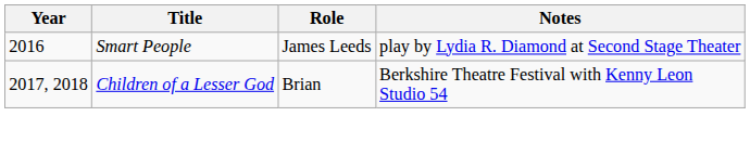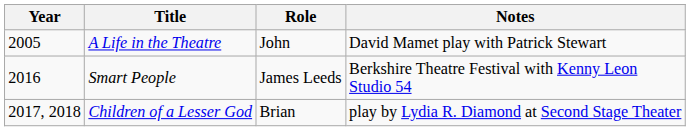 <table class="wikitable sortable">
 <tr>
 <th>Year</th>
 <th>Title</th>
 <th>Role</th>
 <th class="unsortable">Notes</th>
 </tr>
 <tr>
+<td>2005</td>
+<td data-sort-value="Life in the Theatre, A"><em><a href='#'>A Life in the Theatre</a></em></td>
+<td>John</td>
+<td>David Mamet play with Patrick Stewart</td>
+</tr>
+<tr>
 <td>2016</td>
 <td><em>Smart People</em></td>
 <td>James Leeds</td>
-<td>play by <a href='#'>Lydia R. Diamond</a> at <a href='#'>Second Stage Theater</a></td>
+<td>Berkshire Theatre Festival with <a href='#'>Kenny Leon</a><br><a href='#'>Studio 54</a></td>
 </tr>
 <tr>
 <td>2017, 2018</td>
 <td><em><a href='#'>Children of a Lesser God</a></em></td>
 <td>Brian</td>
-<td>Berkshire Theatre Festival with <a href='#'>Kenny Leon</a><br><a href='#'>Studio 54</a></td>
+<td>play by <a href='#'>Lydia R. Diamond</a> at <a href='#'>Second Stage Theater</a></td>
 </tr>
 </table>
